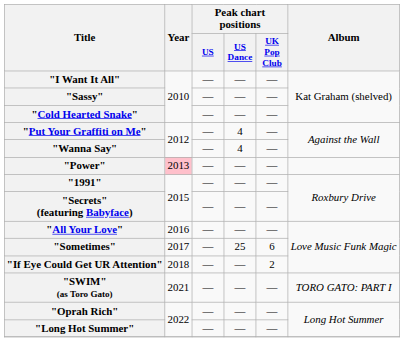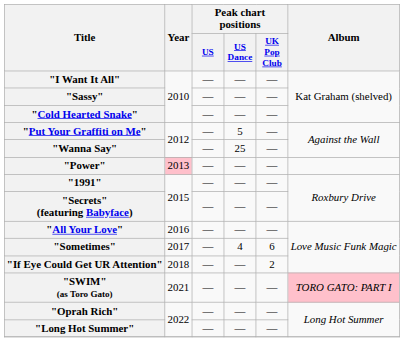 <table class="wikitable plainrowheaders" style="text-align:center;">
 <tr>
 <th scope="col" rowspan="2">Title</th>
 <th scope="col" rowspan="2">Year</th>
 <th scope="col" colspan="3">Peak chart positions</th>
 <th scope="col" rowspan="2">Album</th>
 </tr>
 <tr>
 <th scope="col" style="width:3em;font-size:85%"><a href='#'>US</a></th>
 <th scope="col" style="width:3em;font-size:85%"><a href='#'>US Dance</a></th>
 <th scope="col" style="width:3em;font-size:85%"><a href='#'>UK Pop Club</a></th>
 </tr>
 <tr>
 <th scope="row">"I Want It All"</th>
 <td rowspan="3">2010</td>
 <td>—</td>
 <td>—</td>
 <td>—</td>
 <td rowspan="3">Kat Graham (shelved) </td>
 </tr>
 <tr>
 <th scope="row">"Sassy"</th>
 <td>—</td>
 <td>—</td>
 <td>—</td>
 </tr>
 <tr>
 <th scope="row">"<a href='#'>Cold Hearted Snake</a>"</th>
 <td>—</td>
 <td>—</td>
 <td>—</td>
 </tr>
 <tr>
 <th scope="row">"<a href='#'>Put Your Graffiti on Me</a>"</th>
 <td rowspan="2">2012</td>
 <td>—</td>
-<td>4</td>
+<td>5</td>
 <td>—</td>
 <td rowspan="2"><em>Against the Wall</em></td>
 </tr>
 <tr>
 <th scope="row">"Wanna Say"</th>
 <td>—</td>
-<td>4</td>
+<td>25</td>
 <td>—</td>
 </tr>
 <tr>
 <th scope="row">"Power"</th>
 <td style="background: pink;">2013</td>
 <td>—</td>
 <td>—</td>
 <td>—</td>
 <td></td>
 </tr>
 <tr>
 <th scope="row">"1991"</th>
 <td rowspan="2">2015</td>
 <td>—</td>
 <td>—</td>
 <td>—</td>
 <td rowspan="2"><em>Roxbury Drive</em></td>
 </tr>
 <tr>
 <th scope="row">"Secrets"<br><span>(featuring <a href='#'>Babyface</a>)</span></th>
 <td>—</td>
 <td>—</td>
 <td>—</td>
 </tr>
 <tr>
 <th scope="row">"<a href='#'>All Your Love</a>"</th>
 <td>2016</td>
 <td>—</td>
 <td>—</td>
 <td>—</td>
 <td rowspan="3"><em>Love Music Funk Magic</em></td>
 </tr>
 <tr>
 <th scope="row">"Sometimes"</th>
 <td>2017</td>
 <td>—</td>
-<td>25</td>
+<td>4</td>
 <td>6</td>
 </tr>
 <tr>
 <th scope="row">"If Eye Could Get UR Attention"</th>
 <td>2018</td>
 <td>—</td>
 <td>—</td>
 <td>2</td>
 </tr>
 <tr>
 <th scope="row">"SWIM"  <br><small>(as Toro Gato)</small></th>
 <td>2021</td>
 <td>—</td>
 <td>—</td>
 <td>—</td>
-<td><em>TORO GATO: PART I</em></td>
+<td style="background: pink;"><em>TORO GATO: PART I</em></td>
 </tr>
 <tr>
 <th scope="row">"Oprah Rich"</th>
 <td rowspan="2">2022</td>
 <td>—</td>
 <td>—</td>
 <td>—</td>
 <td rowspan="2"><em>Long Hot Summer</em></td>
 </tr>
 <tr>
 <th scope="row">"Long Hot Summer"</th>
 <td>—</td>
 <td>—</td>
 <td>—</td>
 </tr>
 <tr>
 </tr>
 </table>
